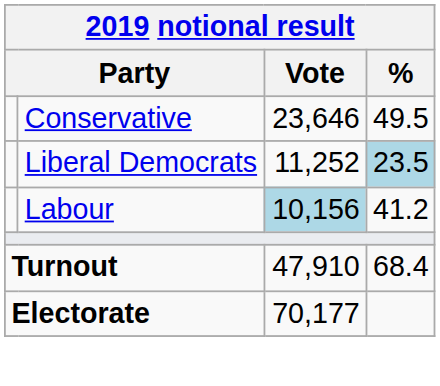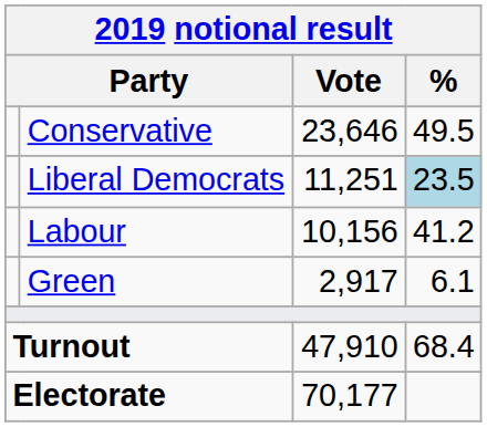 <table class="wikitable">
 <tr>
 <th colspan="4"><a href='#'>2019</a> <a href='#'>notional result</a></th>
 </tr>
 <tr>
 <th bgcolor="#DDDDFF" width="130px" colspan="2">Party</th>
 <th bgcolor="#DDDDFF" width="50px">Vote</th>
 <th bgcolor="#DDDDFF" width="30px">%</th>
 </tr>
 <tr>
 <td></td>
 <td><a href='#'>Conservative</a></td>
 <td align=right>23,646</td>
 <td align=right>49.5</td>
 </tr>
 <tr>
 <td></td>
 <td><a href='#'>Liberal Democrats</a></td>
-<td align=right>11,252</td>
+<td align=right>11,251</td>
 <td align=right style="background: lightblue;">23.5</td>
 </tr>
 <tr>
 <td></td>
 <td><a href='#'>Labour</a></td>
-<td align=right style="background: lightblue;">10,156</td>
+<td align=right>10,156</td>
 <td align=right>41.2</td>
+</tr>
+<tr>
+<td></td>
+<td><a href='#'>Green</a></td>
+<td align=right>2,917</td>
+<td align=right>6.1</td>
 </tr>
 <tr>
 <td colspan="4" bgcolor="#EAECF0"></td>
 </tr>
 <tr>
 <td colspan="2"><strong>Turnout</strong></td>
 <td align=right>47,910</td>
 <td align=right>68.4</td>
 </tr>
 <tr>
 <td colspan="2"><strong>Electorate</strong></td>
 <td align=right>70,177</td>
 </tr>
 </table>
